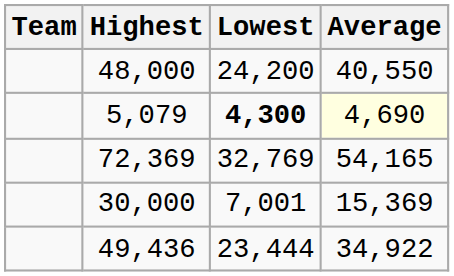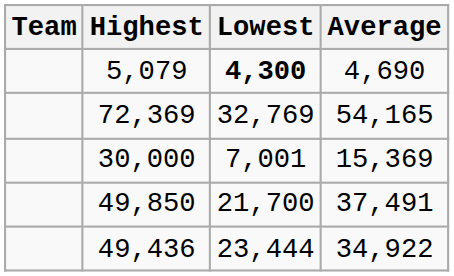 <table class="wikitable sortable">
 <tr>
 <th>Team</th>
 <th>Highest</th>
 <th>Lowest</th>
 <th>Average</th>
 </tr>
 <tr>
 <td></td>
-<td align="center">48,000</td>
-<td align="center">24,200</td>
-<td align="center">40,550</td>
-</tr>
-<tr>
-<td></td>
 <td align="center">5,079</td>
 <td align="center"><strong>4,300</strong></td>
-<td align="center" style="background: lightyellow;">4,690</td>
+<td align="center">4,690</td>
 </tr>
 <tr>
 <td></td>
 <td align="center">72,369</td>
 <td align="center">32,769</td>
 <td align="center">54,165</td>
 </tr>
 <tr>
 <td></td>
 <td align="center">30,000</td>
 <td align="center">7,001</td>
 <td align="center">15,369</td>
 </tr>
 <tr>
 <td></td>
+<td align="center">49,850</td>
+<td align="center">21,700</td>
+<td align="center">37,491</td>
+</tr>
+<tr>
+<td></td>
 <td align="center">49,436</td>
 <td align="center">23,444</td>
 <td align="center">34,922</td>
 </tr>
 </table>
